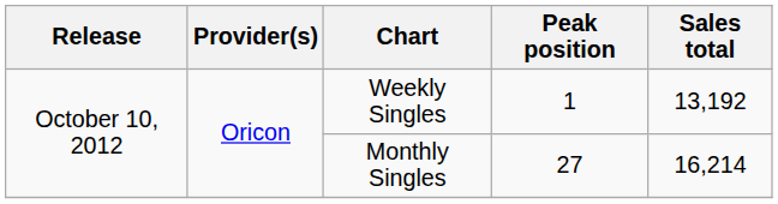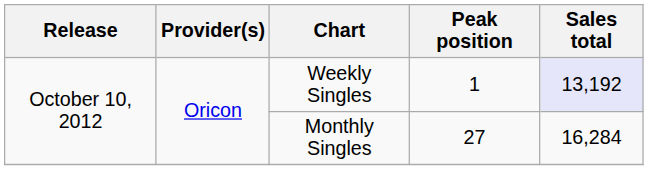 <table class="wikitable" width="520px">
 <tr>
 <th>Release</th>
 <th>Provider(s)</th>
 <th>Chart</th>
 <th>Peak position</th>
 <th>Sales total</th>
 </tr>
 <tr>
 <td align="center" rowspan="2">October 10, 2012</td>
 <td align="center" rowspan="2"><a href='#'>Oricon</a></td>
 <td align="center">Weekly Singles</td>
 <td align="center">1</td>
-<td align="center">13,192</td>
+<td align="center" style="background: lavender;">13,192</td>
 </tr>
 <tr>
 <td align="center">Monthly Singles</td>
 <td align="center">27</td>
-<td align="center">16,214</td>
+<td align="center">16,284</td>
 </tr>
 <tr>
 </tr>
 </table>
